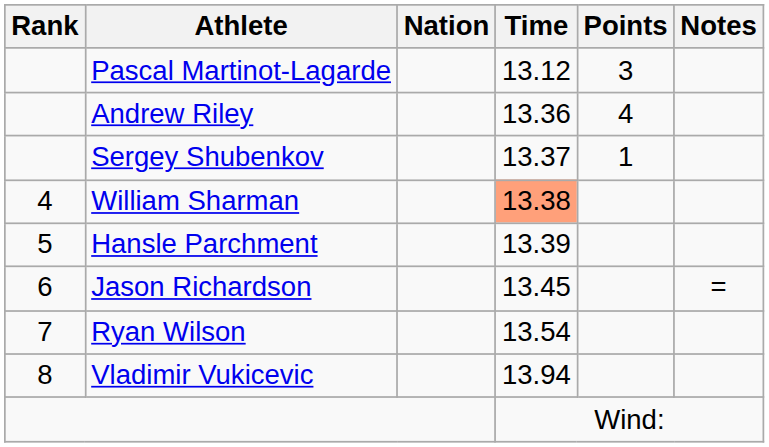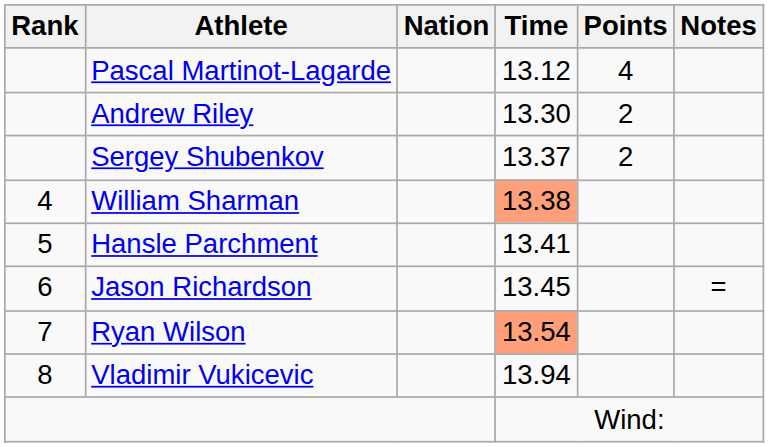 <table class="wikitable sortable" style="text-align:center;">
 <tr>
 <th scope="col" style="width: 10px;">Rank</th>
 <th scope="col">Athlete</th>
 <th scope="col">Nation</th>
 <th scope="col">Time</th>
 <th scope="col">Points</th>
 <th scope="col">Notes</th>
 </tr>
 <tr>
 <td></td>
 <td align=left><a href='#'>Pascal Martinot-Lagarde</a></td>
 <td align=left></td>
 <td>13.12</td>
-<td>3</td>
+<td>4</td>
 <td></td>
 </tr>
 <tr>
 <td></td>
 <td align=left><a href='#'>Andrew Riley</a></td>
 <td align=left></td>
-<td>13.36</td>
-<td>4</td>
+<td>13.30</td>
+<td>2</td>
 <td></td>
 </tr>
 <tr>
 <td></td>
 <td align=left><a href='#'>Sergey Shubenkov</a></td>
 <td align=left></td>
 <td>13.37</td>
-<td>1</td>
+<td>2</td>
 <td></td>
 </tr>
 <tr>
 <td>4</td>
 <td align=left><a href='#'>William Sharman</a></td>
 <td align=left></td>
 <td style="background: lightsalmon;">13.38</td>
 <td></td>
 <td></td>
 </tr>
 <tr>
 <td>5</td>
 <td align=left><a href='#'>Hansle Parchment</a></td>
 <td align=left></td>
-<td>13.39</td>
+<td>13.41</td>
 <td></td>
 <td></td>
 </tr>
 <tr>
 <td>6</td>
 <td align=left><a href='#'>Jason Richardson</a></td>
 <td align=left></td>
 <td>13.45</td>
 <td></td>
 <td>=</td>
 </tr>
 <tr>
 <td>7</td>
 <td align=left><a href='#'>Ryan Wilson</a></td>
 <td align=left></td>
-<td>13.54</td>
+<td style="background: lightsalmon;">13.54</td>
 <td></td>
 <td></td>
 </tr>
 <tr>
 <td>8</td>
 <td align=left><a href='#'>Vladimir Vukicevic</a></td>
 <td align=left></td>
 <td>13.94</td>
 <td></td>
 <td></td>
 </tr>
 <tr class="sortbottom">
 <td colspan="3"></td>
 <td colspan="3">Wind: </td>
 </tr>
 </table>
